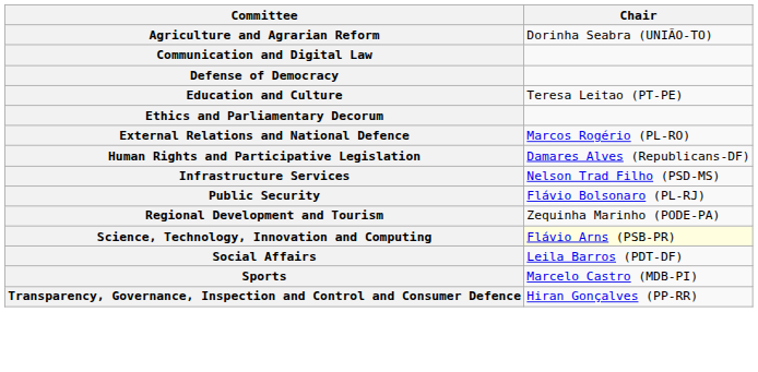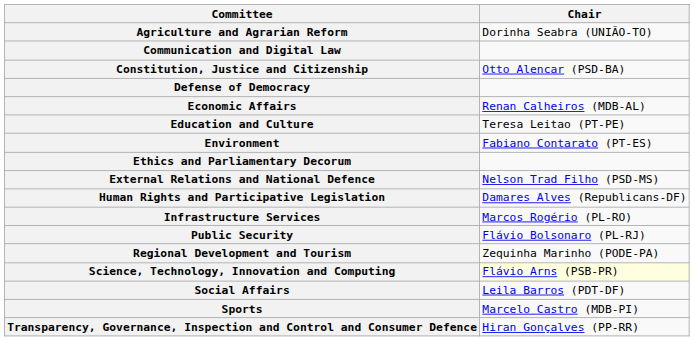 <table class="wikitable sortable plainrowheaders">
 <tr>
 <th>Committee</th>
 <th>Chair</th>
 </tr>
 <tr>
 <th>Agriculture and Agrarian Reform</th>
 <td>Dorinha Seabra (UNIÃO-TO)</td>
 </tr>
 <tr>
 <th>Communication and Digital Law</th>
 <td></td>
 </tr>
 <tr>
+<th>Constitution, Justice and Citizenship</th>
+<td><a href='#'>Otto Alencar</a> (PSD-BA)</td>
+</tr>
+<tr>
 <th>Defense of Democracy</th>
 <td></td>
 </tr>
 <tr>
+<th>Economic Affairs</th>
+<td><a href='#'>Renan Calheiros</a> (MDB-AL)</td>
+</tr>
+<tr>
 <th>Education and Culture</th>
 <td>Teresa Leitao (PT-PE)</td>
+</tr>
+<tr>
+<th>Environment</th>
+<td><a href='#'>Fabiano Contarato</a> (PT-ES)</td>
 </tr>
 <tr>
 <th>Ethics and Parliamentary Decorum</th>
 <td></td>
 </tr>
 <tr>
 <th>External Relations and National Defence</th>
-<td><a href='#'>Marcos Rogério</a> (PL-RO)</td>
+<td><a href='#'>Nelson Trad Filho</a> (PSD-MS)</td>
 </tr>
 <tr>
 <th>Human Rights and Participative Legislation</th>
 <td><a href='#'>Damares Alves</a> (Republicans-DF)</td>
 </tr>
 <tr>
 <th>Infrastructure Services</th>
-<td><a href='#'>Nelson Trad Filho</a> (PSD-MS)</td>
+<td><a href='#'>Marcos Rogério</a> (PL-RO)</td>
 </tr>
 <tr>
 <th>Public Security</th>
 <td><a href='#'>Flávio Bolsonaro</a> (PL-RJ)</td>
 </tr>
 <tr>
 <th>Regional Development and Tourism</th>
 <td>Zequinha Marinho (PODE-PA)</td>
 </tr>
 <tr>
 <th>Science, Technology, Innovation and Computing</th>
 <td style="background: lightyellow;"><a href='#'>Flávio Arns</a> (PSB-PR)</td>
 </tr>
 <tr>
 <th>Social Affairs</th>
 <td><a href='#'>Leila Barros</a> (PDT-DF)</td>
 </tr>
 <tr>
 <th>Sports</th>
 <td><a href='#'>Marcelo Castro</a> (MDB-PI)</td>
 </tr>
 <tr>
 <th>Transparency, Governance, Inspection and Control and Consumer Defence</th>
 <td><a href='#'>Hiran Gonçalves</a> (PP-RR)</td>
 </tr>
 </table>
